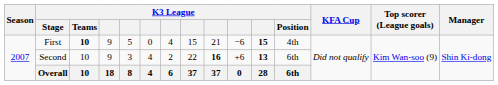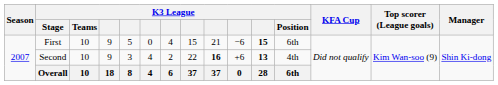 <table class="wikitable" style="text-align:center; font-size:90%;">
 <tr>
 <th rowspan=2>Season</th>
 <th colspan=11><a href='#'>K3 League</a></th>
 <th rowspan=2><a href='#'>KFA Cup</a></th>
 <th rowspan=2>Top scorer <br> (League goals)</th>
 <th rowspan=2>Manager</th>
 </tr>
 <tr>
 <th>Stage</th>
 <th>Teams</th>
 <th width=25></th>
 <th width=25></th>
 <th width=25></th>
 <th width=25></th>
 <th width=30></th>
 <th width=30></th>
 <th width=30></th>
 <th width=30></th>
 <th>Position</th>
 </tr>
 <tr>
 <td rowspan=3><a href='#'>2007</a></td>
 <td>First</td>
-<td><strong>10</strong></td>
+<td>10</td>
 <td>9</td>
 <td>5</td>
 <td>0</td>
 <td>4</td>
 <td>15</td>
 <td>21</td>
 <td>−6</td>
 <td><strong>15</strong></td>
-<td>4th</td>
+<td>6th</td>
 <td rowspan=3><em>Did not qualify</em></td>
 <td rowspan=3> <a href='#'>Kim Wan-soo</a> (9)</td>
 <td rowspan=3> <a href='#'>Shin Ki-dong</a></td>
 </tr>
 <tr>
 <td>Second</td>
 <td>10</td>
 <td>9</td>
 <td>3</td>
 <td>4</td>
 <td>2</td>
 <td>22</td>
 <td><strong>16</strong></td>
 <td>+6</td>
 <td><strong>13</strong></td>
-<td>6th</td>
+<td>4th</td>
 </tr>
 <tr>
 <th>Overall</th>
 <th>10</th>
 <th>18</th>
 <th>8</th>
 <th>4</th>
 <th>6</th>
 <th>37</th>
 <th>37</th>
 <th>0</th>
 <th><strong>28</strong></th>
 <th>6th</th>
 </tr>
 </table>
